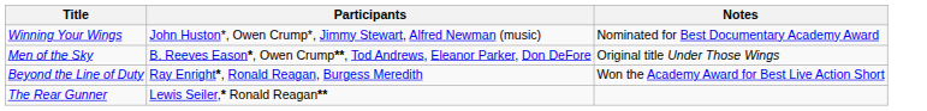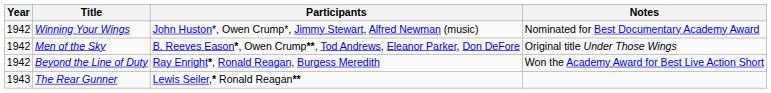 <table class="wikitable sortable">
 <tr>
+<th>Year</th>
 <th>Title</th>
 <th class="unsortable">Participants</th>
 <th class="unsortable">Notes</th>
 </tr>
 <tr>
+<td>1942</td>
 <td><em><a href='#'>Winning Your Wings</a></em></td>
 <td><a href='#'>John Huston</a>*, Owen Crump*, <a href='#'>Jimmy Stewart</a>, <a href='#'>Alfred Newman</a> (music)</td>
 <td>Nominated for <a href='#'>Best Documentary Academy Award</a></td>
 </tr>
 <tr>
+<td>1942</td>
 <td><em><a href='#'>Men of the Sky</a></em></td>
 <td><a href='#'>B. Reeves Eason</a><strong>*</strong>, Owen Crump<strong>**</strong>, <a href='#'>Tod Andrews</a>, <a href='#'>Eleanor Parker</a>, <a href='#'>Don DeFore</a></td>
 <td>Original title <em>Under Those Wings</em></td>
 </tr>
 <tr>
+<td>1942</td>
 <td><em><a href='#'>Beyond the Line of Duty</a></em></td>
 <td><a href='#'>Ray Enright</a><strong>*</strong>, <a href='#'>Ronald Reagan</a>, <a href='#'>Burgess Meredith</a></td>
 <td>Won the <a href='#'>Academy Award for Best Live Action Short</a></td>
 </tr>
 <tr>
+<td>1943</td>
 <td><em><a href='#'>The Rear Gunner</a></em></td>
 <td><a href='#'>Lewis Seiler</a>,<strong>*</strong> Ronald Reagan<strong>**</strong></td>
 <td></td>
 </tr>
 </table>
